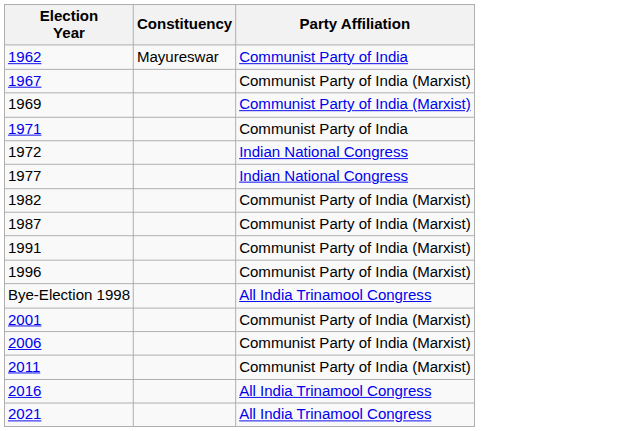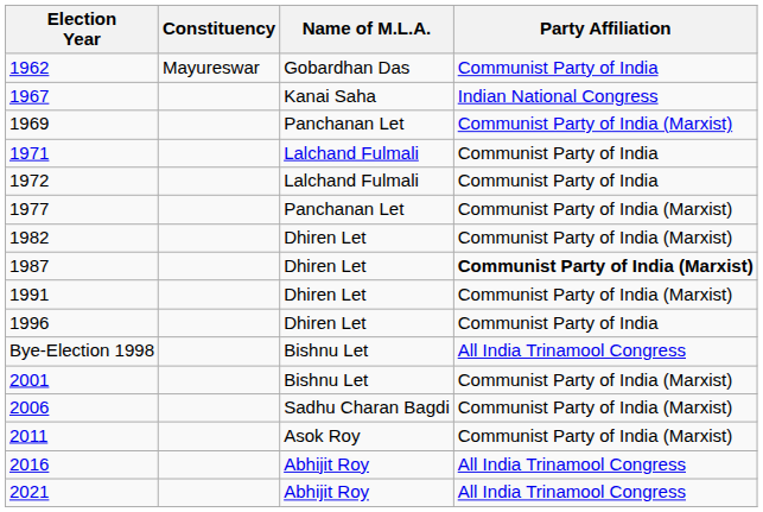 <table class="wikitable sortable">
 <tr>
 <th>Election<br> Year</th>
 <th>Constituency</th>
+<th>Name of M.L.A.</th>
 <th>Party Affiliation</th>
 </tr>
 <tr>
 <td><a href='#'>1962</a></td>
 <td>Mayureswar</td>
+<td>Gobardhan Das</td>
 <td><a href='#'>Communist Party of India</a></td>
 </tr>
 <tr>
 <td><a href='#'>1967</a></td>
 <td></td>
-<td>Communist Party of India (Marxist)</td>
+<td>Kanai Saha</td>
+<td><a href='#'>Indian National Congress</a></td>
 </tr>
 <tr>
 <td>1969</td>
 <td></td>
+<td>Panchanan Let</td>
 <td><a href='#'>Communist Party of India (Marxist)</a></td>
 </tr>
 <tr>
 <td><a href='#'>1971</a></td>
 <td></td>
+<td><a href='#'>Lalchand Fulmali</a></td>
 <td>Communist Party of India</td>
 </tr>
 <tr>
 <td>1972</td>
 <td></td>
-<td><a href='#'>Indian National Congress</a></td>
+<td>Lalchand Fulmali</td>
+<td>Communist Party of India</td>
 </tr>
 <tr>
 <td>1977</td>
 <td></td>
-<td><a href='#'>Indian National Congress</a></td>
+<td>Panchanan Let</td>
+<td>Communist Party of India (Marxist)</td>
 </tr>
 <tr>
 <td>1982</td>
 <td></td>
+<td>Dhiren Let</td>
 <td>Communist Party of India (Marxist)</td>
 </tr>
 <tr>
 <td>1987</td>
 <td></td>
-<td>Communist Party of India (Marxist)</td>
+<td>Dhiren Let</td>
+<td><strong>Communist Party of India (Marxist)</strong></td>
 </tr>
 <tr>
 <td>1991</td>
 <td></td>
+<td>Dhiren Let</td>
 <td>Communist Party of India (Marxist)</td>
 </tr>
 <tr>
 <td>1996</td>
 <td></td>
-<td>Communist Party of India (Marxist)</td>
+<td>Dhiren Let</td>
+<td>Communist Party of India</td>
 </tr>
 <tr>
 <td Bye-election>Bye-Election 1998</td>
 <td></td>
+<td>Bishnu Let</td>
 <td><a href='#'>All India Trinamool Congress</a></td>
 </tr>
 <tr>
 <td><a href='#'>2001</a></td>
 <td></td>
+<td>Bishnu Let</td>
 <td>Communist Party of India (Marxist)</td>
 </tr>
 <tr>
 <td><a href='#'>2006</a></td>
 <td></td>
+<td>Sadhu Charan Bagdi</td>
 <td>Communist Party of India (Marxist)</td>
 </tr>
 <tr>
 <td><a href='#'>2011</a></td>
 <td></td>
+<td>Asok Roy</td>
 <td>Communist Party of India (Marxist)</td>
 </tr>
 <tr>
 <td><a href='#'>2016</a></td>
 <td></td>
+<td><a href='#'>Abhijit Roy</a></td>
 <td><a href='#'>All India Trinamool Congress</a></td>
 </tr>
 <tr>
 <td><a href='#'>2021</a></td>
 <td></td>
+<td><a href='#'>Abhijit Roy</a></td>
 <td><a href='#'>All India Trinamool Congress</a></td>
 </tr>
 </table>
